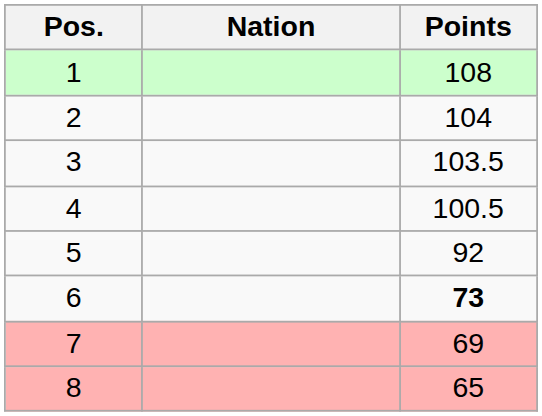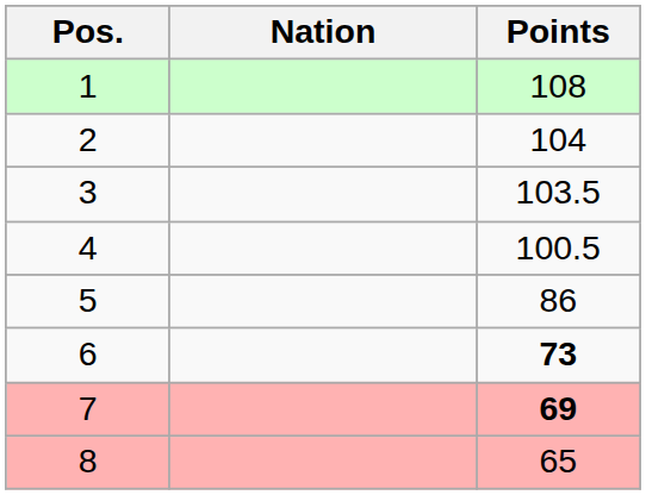 <table class="wikitable gauche" cellspacing="1" style="width:300px;">
 <tr style="background:#efefef; text-align:center;">
 <th style="width:70px;">Pos.</th>
 <th>Nation</th>
 <th style="width:70px;">Points</th>
 </tr>
 <tr style="vertical-align:top; text-align:center; background:#ccffcc;">
 <td>1</td>
 <td style="text-align:left;"></td>
 <td>108</td>
 </tr>
 <tr style="vertical-align:top; text-align:center;">
 <td>2</td>
 <td style="text-align:left;"></td>
 <td>104</td>
 </tr>
 <tr style="vertical-align:top; text-align:center;">
 <td>3</td>
 <td style="text-align:left;"></td>
 <td>103.5</td>
 </tr>
 <tr style="vertical-align:top; text-align:center;">
 <td>4</td>
 <td style="text-align:left;"></td>
 <td>100.5</td>
 </tr>
 <tr style="vertical-align:top; text-align:center;">
 <td>5</td>
 <td style="text-align:left;"></td>
-<td>92</td>
+<td>86</td>
 </tr>
 <tr style="vertical-align:top; text-align:center;">
 <td>6</td>
 <td style="text-align:left;"></td>
 <td><strong>73</strong></td>
 </tr>
 <tr style="vertical-align:top; text-align:center; background:#ffb2b2;">
 <td>7</td>
 <td style="text-align:left;"></td>
-<td>69</td>
+<td><strong>69</strong></td>
 </tr>
 <tr style="vertical-align:top; text-align:center; background:#ffb2b2;">
 <td>8</td>
 <td style="text-align:left;"></td>
 <td>65</td>
 </tr>
 </table>
